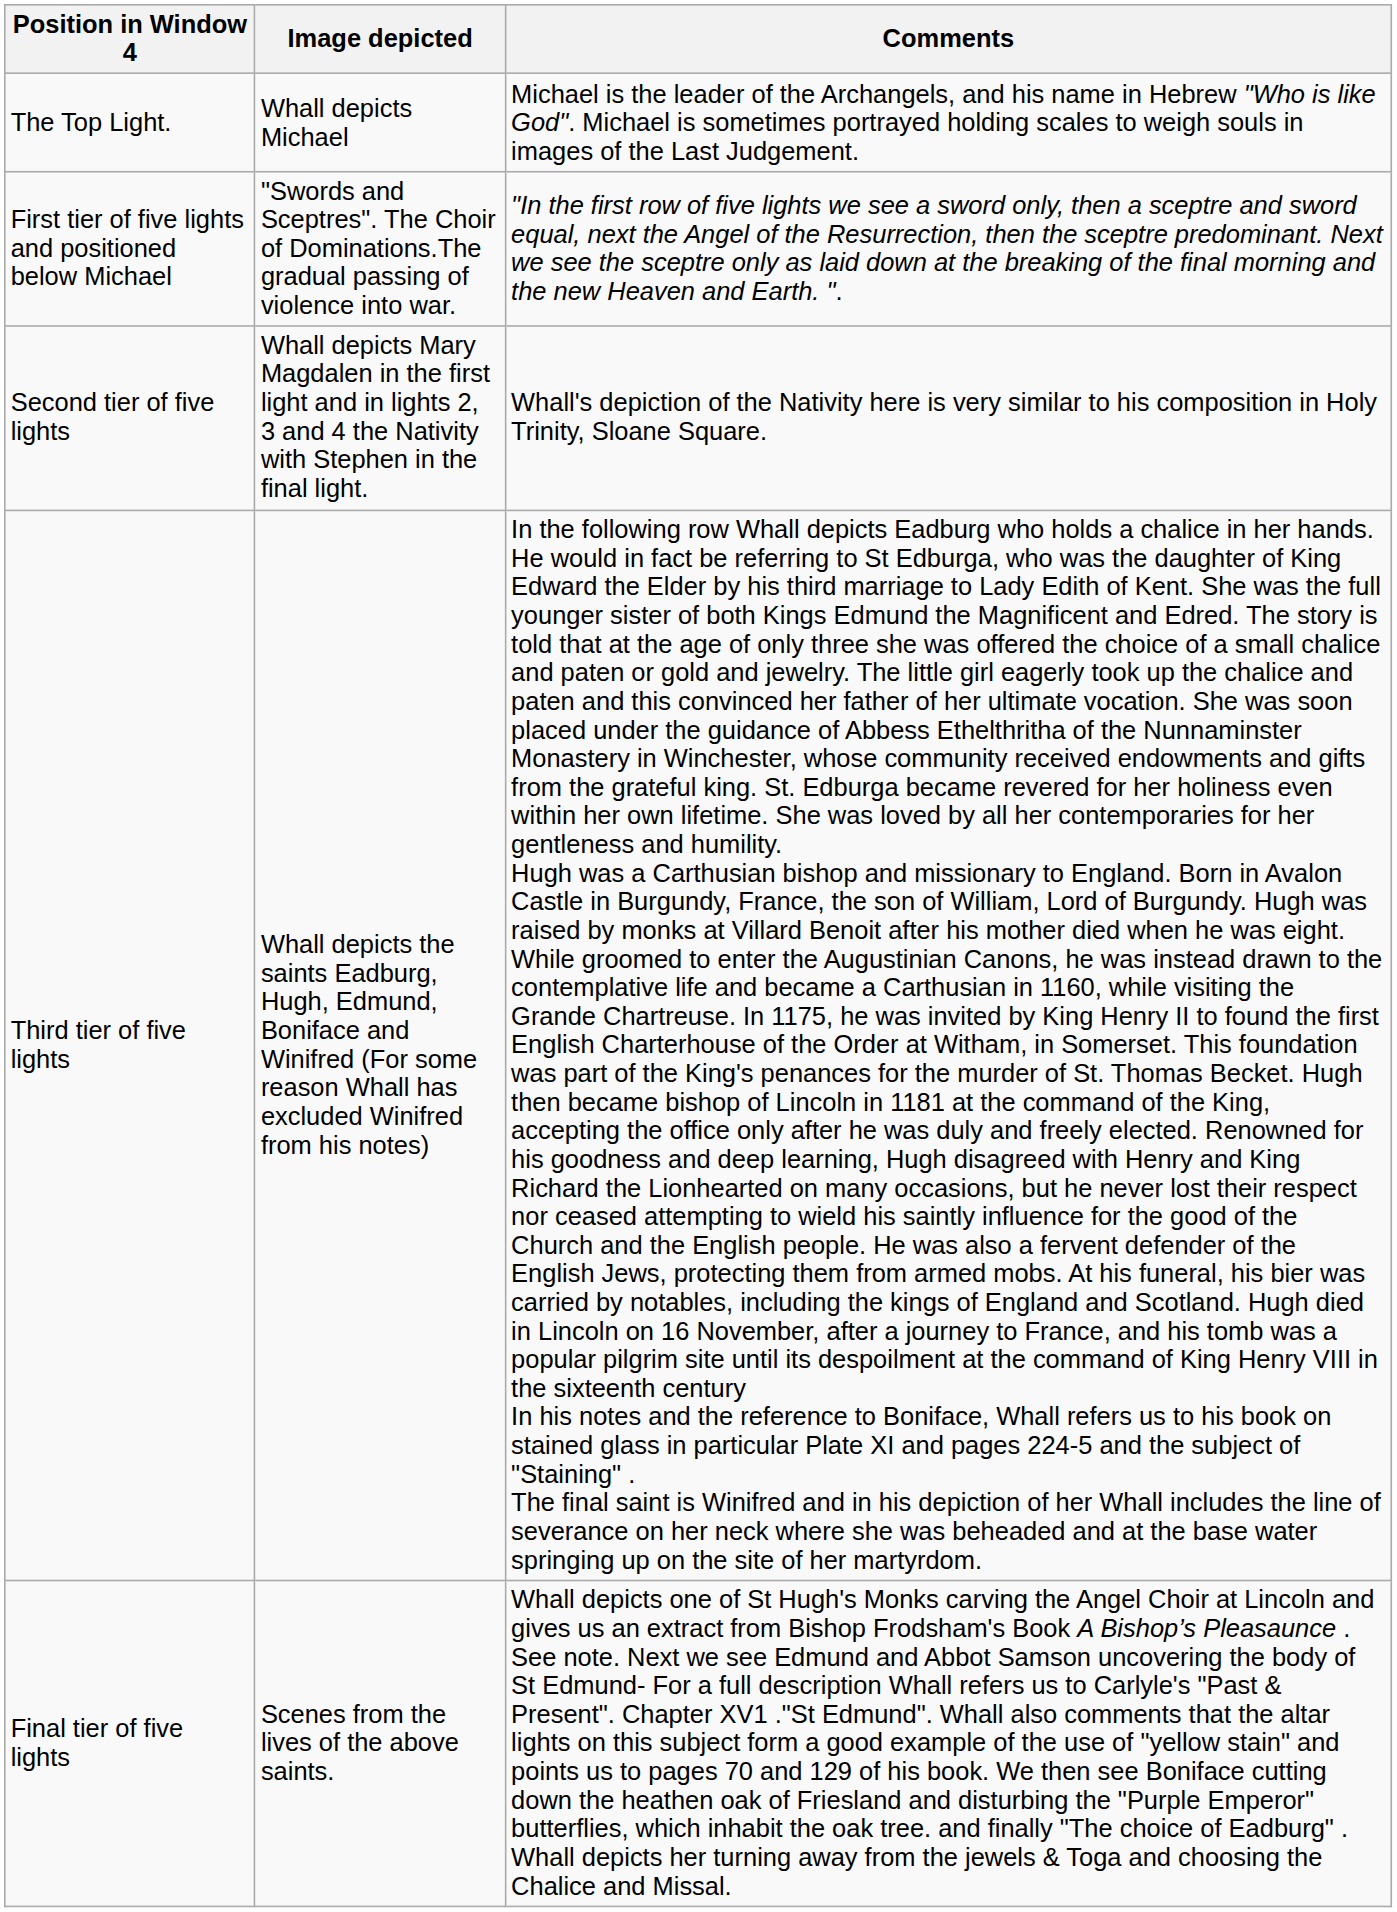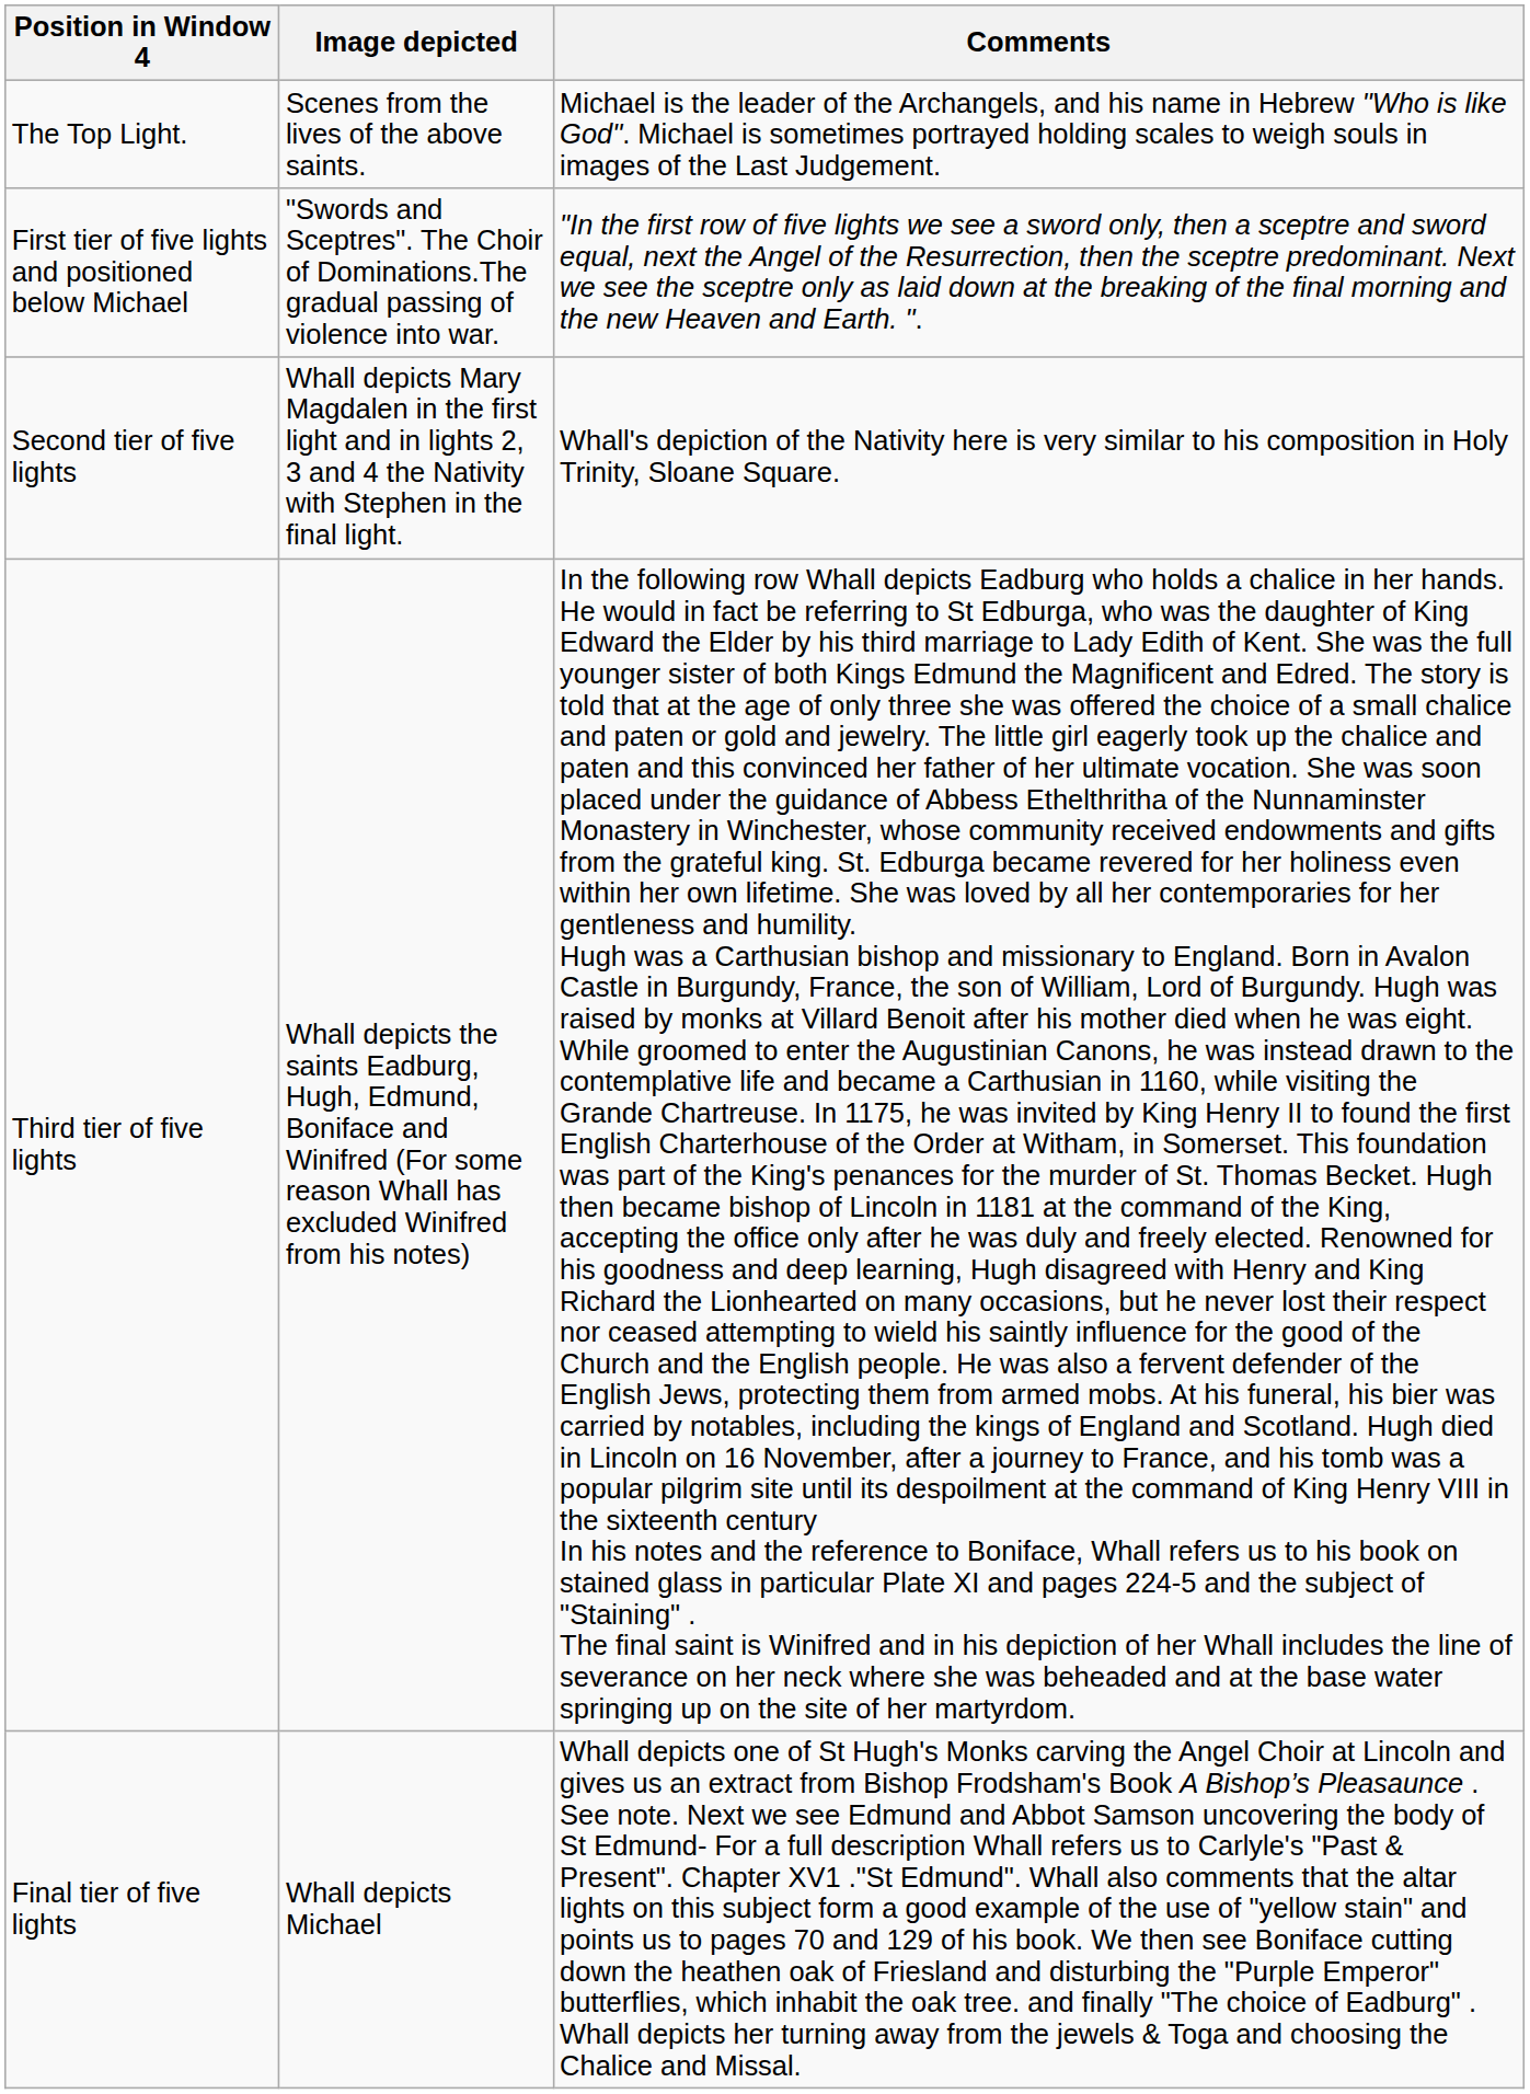 <table class="wikitable">
 <tr>
 <th style="width:150px">Position in Window 4</th>
 <th style="width:150px">Image depicted</th>
 <th style="width:550px" class="unsortable">Comments</th>
 </tr>
 <tr>
 <td>The Top Light.</td>
-<td>Whall depicts Michael</td>
+<td>Scenes from the lives of the above saints.</td>
 <td>Michael is the leader of the Archangels, and his name in Hebrew <em>"Who is like God"</em>.  Michael is sometimes portrayed holding scales to weigh souls in images of the Last Judgement.</td>
 </tr>
 <tr>
 <td>First tier of five lights and positioned below Michael</td>
 <td>"Swords and Sceptres". The Choir of Dominations.The gradual passing of violence into war.</td>
 <td><em>"In the first row of five lights we see a sword only, then a sceptre and sword equal, next the Angel of the Resurrection, then the sceptre predominant. Next we see the sceptre only as laid down at the breaking of the final morning and the new Heaven and Earth. "</em>.</td>
 </tr>
 <tr>
 <td>Second tier of five lights</td>
 <td>Whall depicts Mary Magdalen in the first light and in lights 2, 3 and 4 the Nativity with Stephen in the final light.</td>
 <td>Whall's depiction of the Nativity here is very similar to his composition in Holy Trinity, Sloane Square.</td>
 </tr>
 <tr>
 <td>Third tier of five lights</td>
 <td>Whall depicts the saints Eadburg, Hugh, Edmund, Boniface and Winifred (For some reason Whall has excluded Winifred from his notes)</td>
 <td>In the following row Whall depicts Eadburg who holds a chalice in her hands.  He would in fact be referring to St Edburga, who was the daughter of King Edward the Elder by his third marriage to Lady Edith of Kent. She was the full younger sister of both Kings Edmund the Magnificent and Edred.  The story is told that at the age of only three she was offered the choice of a small chalice and paten or gold and jewelry. The little girl eagerly took up the chalice and paten and this convinced her father of her ultimate vocation. She was soon placed under the guidance of Abbess Ethelthritha of the Nunnaminster Monastery in Winchester, whose community received endowments and gifts from the grateful king. St. Edburga became revered for her holiness even within her own lifetime. She was loved by all her contemporaries for her gentleness and humility.<br>Hugh was a Carthusian bishop and missionary to England. Born in Avalon Castle in Burgundy, France, the son of William, Lord of Burgundy. Hugh was raised by monks at Villard Benoit after his mother died when he was eight. While groomed to enter the Augustinian Canons, he was instead drawn to the contemplative life and became a Carthusian in 1160, while visiting the Grande Chartreuse. In 1175, he was invited by King Henry II to found the first English Charterhouse of the Order at Witham, in Somerset. This foundation was part of the King's penances for the murder of St. Thomas Becket. Hugh then became bishop of Lincoln in 1181 at the command of the King, accepting the office only after he was duly and freely elected. Renowned for his goodness and deep learning, Hugh disagreed with Henry and King Richard the Lionhearted on many occasions, but he never lost their respect nor ceased attempting to wield his saintly influence for the good of the Church and the English people. He was also a fervent defender of the English Jews, protecting them from armed mobs. At his funeral, his bier was carried by notables, including the kings of England and Scotland. Hugh died in Lincoln on 16 November, after a journey to France, and his tomb was a popular pilgrim site until its despoilment at the command of King Henry VIII in the sixteenth century<br>In his notes and the reference to Boniface, Whall refers us to his book on stained glass in particular Plate XI and pages 224-5 and the subject of "Staining" .<br>The final saint is Winifred and in his depiction of her Whall includes the line of severance on her neck where she was beheaded and at the base water springing up on the site of her martyrdom.</td>
 </tr>
 <tr>
 <td>Final tier of five lights</td>
-<td>Scenes from the lives of the above saints.</td>
+<td>Whall depicts Michael</td>
 <td>Whall depicts one of St Hugh's Monks carving the Angel Choir at Lincoln and gives us an extract from Bishop Frodsham's Book <em>A Bishop’s Pleasaunce</em> . See note.  Next we see Edmund and Abbot Samson uncovering the body of St Edmund- For a full description Whall refers us to Carlyle's "Past & Present". Chapter XV1 ."St Edmund". Whall also comments that the altar lights on this subject form a good example of the use of "yellow stain" and points us to pages 70 and 129 of his book. We then see Boniface cutting down the heathen oak of Friesland and disturbing the "Purple Emperor" butterflies, which inhabit the oak tree. and finally "The choice of Eadburg" . Whall depicts her turning away from the jewels & Toga and choosing the Chalice and Missal.</td>
 </tr>
 </table>
